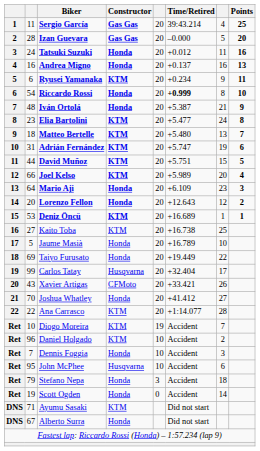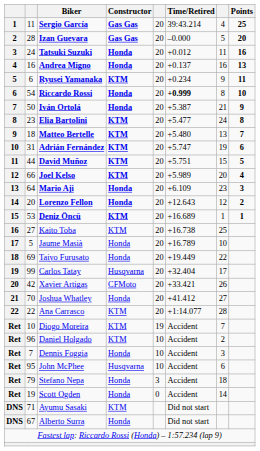 <table class="wikitable sortable" style="font-size: 85%;">
 <tr>
 <th scope="col"></th>
 <th scope="col"></th>
 <th scope="col">Biker</th>
 <th scope="col">Constructor</th>
 <th scope="col" class="unsortable"></th>
 <th scope="col" class="unsortable">Time/Retired</th>
 <th scope="col"></th>
 <th scope="col">Points</th>
 </tr>
 <tr>
 <th scope="row">1</th>
 <td align="center">11</td>
 <td> <strong><a href='#'>Sergio García</a></strong></td>
 <td><strong><a href='#'>Gas Gas</a></strong></td>
 <td>20</td>
 <td>39:43.214</td>
 <td align="center">4</td>
 <td align="center"><strong>25</strong></td>
 </tr>
 <tr>
 <th scope="row">2</th>
 <td align="center">28</td>
 <td> <strong><a href='#'>Izan Guevara</a></strong></td>
 <td><strong><a href='#'>Gas Gas</a></strong></td>
 <td>20</td>
 <td>–0.000</td>
 <td align="center">5</td>
 <td align="center"><strong>20</strong></td>
 </tr>
 <tr>
 <th scope="row">3</th>
 <td align="center">24</td>
 <td> <strong><a href='#'>Tatsuki Suzuki</a></strong></td>
 <td><strong><a href='#'>Honda</a></strong></td>
 <td>20</td>
 <td>+0.012</td>
 <td align="center">11</td>
 <td align="center"><strong>16</strong></td>
 </tr>
 <tr>
 <th scope="row">4</th>
 <td align="center">16</td>
 <td> <strong><a href='#'>Andrea Migno</a></strong></td>
 <td><strong><a href='#'>Honda</a></strong></td>
 <td>20</td>
 <td>+0.137</td>
 <td align="center">16</td>
 <td align="center"><strong>13</strong></td>
 </tr>
 <tr>
 <th scope="row">5</th>
 <td align="center">6</td>
 <td> <strong><a href='#'>Ryusei Yamanaka</a></strong></td>
 <td><strong><a href='#'>KTM</a></strong></td>
 <td>20</td>
 <td>+0.234</td>
 <td align="center">9</td>
 <td align="center"><strong>11</strong></td>
 </tr>
 <tr>
 <th scope="row">6</th>
 <td align="center">54</td>
 <td> <strong><a href='#'>Riccardo Rossi</a></strong></td>
 <td><strong><a href='#'>Honda</a></strong></td>
 <td>20</td>
 <td><strong>+0.999</strong></td>
 <td align="center">8</td>
 <td align="center"><strong>10</strong></td>
 </tr>
 <tr>
 <th scope="row">7</th>
-<td align="center">48</td>
+<td align="center">50</td>
 <td> <strong><a href='#'>Iván Ortolá</a></strong></td>
 <td><strong><a href='#'>Honda</a></strong></td>
 <td>20</td>
 <td>+5.387</td>
 <td align="center">21</td>
 <td align="center"><strong>9</strong></td>
 </tr>
 <tr>
 <th scope="row">8</th>
 <td align="center">23</td>
 <td> <strong><a href='#'>Elia Bartolini</a></strong></td>
 <td><strong><a href='#'>KTM</a></strong></td>
 <td>20</td>
 <td>+5.477</td>
 <td align="center">24</td>
 <td align="center"><strong>8</strong></td>
 </tr>
 <tr>
 <th scope="row">9</th>
 <td align="center">18</td>
 <td> <strong><a href='#'>Matteo Bertelle</a></strong></td>
 <td><strong><a href='#'>KTM</a></strong></td>
 <td>20</td>
 <td>+5.480</td>
 <td align="center">13</td>
 <td align="center"><strong>7</strong></td>
 </tr>
 <tr>
 <th scope="row">10</th>
 <td align="center">31</td>
 <td> <strong><a href='#'>Adrián Fernández</a></strong></td>
 <td><strong><a href='#'>KTM</a></strong></td>
 <td>20</td>
 <td>+5.747</td>
 <td align="center">19</td>
 <td align="center"><strong>6</strong></td>
 </tr>
 <tr>
 <th scope="row">11</th>
 <td align="center">44</td>
 <td> <strong><a href='#'>David Muñoz</a></strong></td>
 <td><strong><a href='#'>KTM</a></strong></td>
 <td>20</td>
 <td>+5.751</td>
 <td align="center">15</td>
 <td align="center"><strong>5</strong></td>
 </tr>
 <tr>
 <th scope="row">12</th>
 <td align="center">66</td>
 <td> <strong><a href='#'>Joel Kelso</a></strong></td>
 <td><strong><a href='#'>KTM</a></strong></td>
 <td>20</td>
 <td>+5.989</td>
 <td align="center">20</td>
 <td align="center"><strong>4</strong></td>
 </tr>
 <tr>
 <th scope="row">13</th>
 <td align="center">64</td>
 <td> <strong><a href='#'>Mario Aji</a></strong></td>
 <td><strong><a href='#'>Honda</a></strong></td>
 <td>20</td>
 <td>+6.109</td>
 <td align="center">23</td>
 <td align="center"><strong>3</strong></td>
 </tr>
 <tr>
 <th scope="row">14</th>
 <td align="center">20</td>
 <td> <strong><a href='#'>Lorenzo Fellon</a></strong></td>
 <td><strong><a href='#'>Honda</a></strong></td>
 <td>20</td>
 <td>+12.643</td>
 <td align="center">12</td>
 <td align="center"><strong>2</strong></td>
 </tr>
 <tr>
 <th scope="row">15</th>
 <td align="center">53</td>
 <td> <strong><a href='#'>Deniz Öncü</a></strong></td>
 <td><strong><a href='#'>KTM</a></strong></td>
 <td>20</td>
 <td>+16.689</td>
 <td align="center">1</td>
 <td align="center"><strong>1</strong></td>
 </tr>
 <tr>
 <th scope="row">16</th>
 <td align="center">27</td>
 <td> <a href='#'>Kaito Toba</a></td>
 <td><a href='#'>KTM</a></td>
 <td>20</td>
 <td>+16.738</td>
 <td align="center">25</td>
 <td></td>
 </tr>
 <tr>
 <th scope="row">17</th>
 <td align="center">5</td>
 <td> <a href='#'>Jaume Masià</a></td>
 <td><a href='#'>Honda</a></td>
 <td>20</td>
 <td>+16.789</td>
 <td align="center">10</td>
 <td align="center"></td>
 </tr>
 <tr>
 <th scope="row">18</th>
 <td align="center">69</td>
 <td> <a href='#'>Taiyo Furusato</a></td>
 <td><a href='#'>Honda</a></td>
 <td>20</td>
 <td>+19.449</td>
 <td align="center">22</td>
 <td></td>
 </tr>
 <tr>
 <th scope="row">19</th>
 <td align="center">99</td>
 <td> <a href='#'>Carlos Tatay</a></td>
 <td><a href='#'>Husqvarna</a></td>
 <td>20</td>
 <td>+32.404</td>
 <td align="center">17</td>
 <td></td>
 </tr>
 <tr>
 <th scope="row">20</th>
-<td align="center">43</td>
+<td align="center">42</td>
 <td> <a href='#'>Xavier Artigas</a></td>
 <td><a href='#'>CFMoto</a></td>
 <td>20</td>
 <td>+33.421</td>
 <td align="center">26</td>
 <td></td>
 </tr>
 <tr>
 <th scope="row">21</th>
 <td align="center">70</td>
 <td> <a href='#'>Joshua Whatley</a></td>
 <td><a href='#'>Honda</a></td>
 <td>20</td>
 <td>+41.412</td>
 <td align="center">27</td>
 <td></td>
 </tr>
 <tr>
 <th scope="row">22</th>
 <td align="center">22</td>
 <td> <a href='#'>Ana Carrasco</a></td>
 <td><a href='#'>KTM</a></td>
 <td>20</td>
 <td>+1:14.077</td>
 <td align="center">28</td>
 <td></td>
 </tr>
 <tr>
 <th scope="row">Ret</th>
 <td align="center">10</td>
 <td> <a href='#'>Diogo Moreira</a></td>
 <td><a href='#'>KTM</a></td>
 <td>19</td>
 <td>Accident</td>
 <td align="center">7</td>
 <td></td>
 </tr>
 <tr>
 <th scope="row">Ret</th>
 <td align="center">96</td>
 <td> <a href='#'>Daniel Holgado</a></td>
 <td><a href='#'>KTM</a></td>
 <td>10</td>
 <td>Accident</td>
 <td align="center">2</td>
 <td></td>
 </tr>
 <tr>
 <th scope="row">Ret</th>
 <td align="center">7</td>
 <td> <a href='#'>Dennis Foggia</a></td>
 <td><a href='#'>Honda</a></td>
 <td>10</td>
 <td>Accident</td>
 <td align="center">3</td>
 <td></td>
 </tr>
 <tr>
 <th scope="row">Ret</th>
 <td align="center">95</td>
 <td> <a href='#'>John McPhee</a></td>
 <td><a href='#'>Husqvarna</a></td>
 <td>10</td>
 <td>Accident</td>
 <td align="center">6</td>
 <td></td>
 </tr>
 <tr>
 <th scope="row">Ret</th>
 <td align="center">79</td>
 <td> <a href='#'>Stefano Nepa</a></td>
 <td><a href='#'>Honda</a></td>
 <td>3</td>
 <td>Accident</td>
 <td align="center">18</td>
 <td></td>
 </tr>
 <tr>
 <th scope="row">Ret</th>
 <td align="center">19</td>
 <td> <a href='#'>Scott Ogden</a></td>
 <td><a href='#'>Honda</a></td>
 <td>0</td>
 <td>Accident</td>
 <td align="center">14</td>
 <td></td>
 </tr>
 <tr>
 <th scope="row">DNS</th>
 <td align="center">71</td>
 <td> <a href='#'>Ayumu Sasaki</a></td>
 <td><a href='#'>KTM</a></td>
 <td></td>
 <td>Did not start</td>
 <td align="center"></td>
 <td></td>
 </tr>
 <tr>
 <th scope="row">DNS</th>
 <td align="center">67</td>
 <td> <a href='#'>Alberto Surra</a></td>
 <td><a href='#'>Honda</a></td>
 <td></td>
 <td>Did not start</td>
 <td align="center"></td>
 <td></td>
 </tr>
 <tr class="sortbottom">
 <td colspan="8" style="text-align:center"><em><a href='#'>Fastest lap</a>:  <a href='#'>Riccardo Rossi</a> (<a href='#'>Honda</a>) – 1:57.234 (lap 9)</em></td>
 </tr>
 <tr>
 <th colspan=8></th>
 </tr>
 </table>
